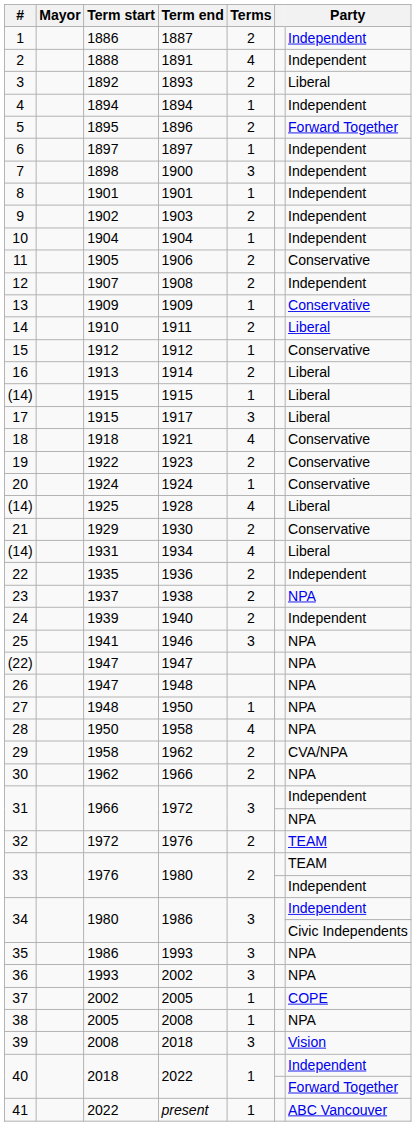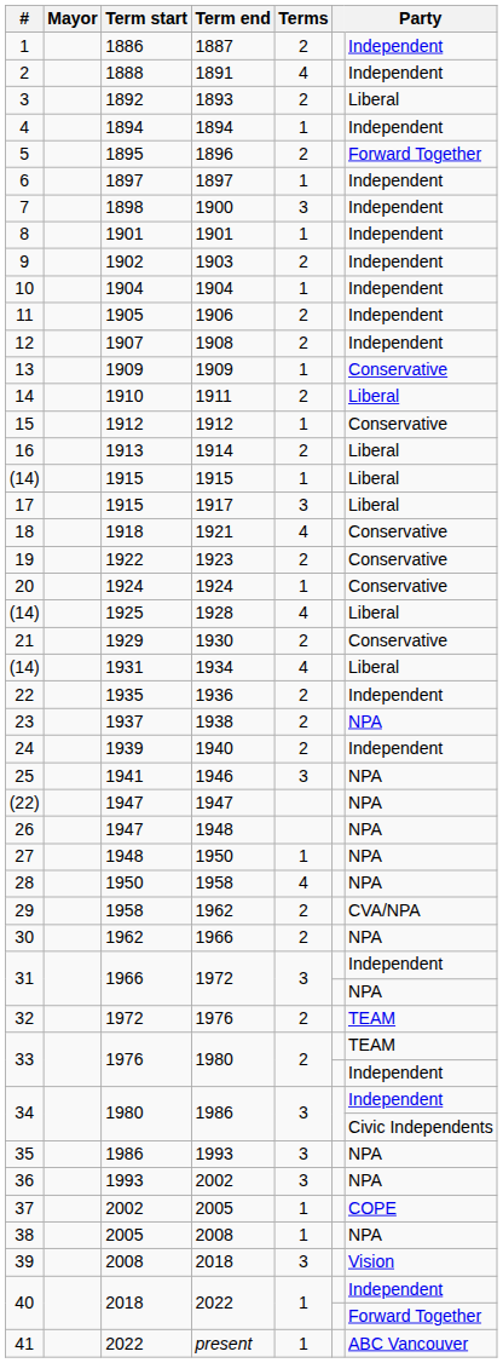 <table class="wikitable sortable">
 <tr>
 <th align=center>#</th>
 <th>Mayor</th>
 <th>Term start</th>
 <th>Term end</th>
 <th>Terms</th>
 <th class=unsortable> </th>
 <th style="border-left-style:hidden;padding:0.1em 0em">Party</th>
 </tr>
 <tr>
 <td style="text-align: center;">1</td>
 <td></td>
 <td>1886</td>
 <td>1887</td>
 <td style="text-align: center;">2</td>
 <td bgcolor=></td>
 <td><a href='#'>Independent</a></td>
 </tr>
 <tr>
 <td style="text-align: center;">2</td>
 <td></td>
 <td>1888</td>
 <td>1891</td>
 <td style="text-align: center;">4</td>
 <td bgcolor=></td>
 <td>Independent</td>
 </tr>
 <tr>
 <td style="text-align: center;">3</td>
 <td></td>
 <td>1892</td>
 <td>1893</td>
 <td style="text-align: center;">2</td>
 <td bgcolor=></td>
 <td>Liberal</td>
 </tr>
 <tr>
 <td style="text-align: center;">4</td>
 <td></td>
 <td>1894</td>
 <td>1894</td>
 <td style="text-align: center;">1</td>
 <td bgcolor=></td>
 <td>Independent</td>
 </tr>
 <tr>
 <td style="text-align: center;">5</td>
 <td></td>
 <td>1895</td>
 <td>1896</td>
 <td style="text-align: center;">2</td>
 <td bgcolor=></td>
 <td><a href='#'>Forward Together</a> </td>
 </tr>
 <tr>
 <td style="text-align: center;">6</td>
 <td></td>
 <td>1897</td>
 <td>1897</td>
 <td style="text-align: center;">1</td>
 <td bgcolor=></td>
 <td>Independent</td>
 </tr>
 <tr>
 <td style="text-align: center;">7</td>
 <td></td>
 <td>1898</td>
 <td>1900</td>
 <td style="text-align: center;">3</td>
 <td bgcolor=></td>
 <td>Independent</td>
 </tr>
 <tr>
 <td style="text-align: center;">8</td>
 <td></td>
 <td>1901</td>
 <td>1901</td>
 <td style="text-align: center;">1</td>
 <td bgcolor=></td>
 <td>Independent</td>
 </tr>
 <tr>
 <td style="text-align: center;">9</td>
 <td></td>
 <td>1902</td>
 <td>1903</td>
 <td style="text-align: center;">2</td>
 <td bgcolor=></td>
 <td>Independent</td>
 </tr>
 <tr>
 <td style="text-align: center;">10</td>
 <td></td>
 <td>1904</td>
 <td>1904</td>
 <td style="text-align: center;">1</td>
 <td bgcolor=></td>
 <td>Independent</td>
 </tr>
 <tr>
 <td style="text-align: center;">11</td>
 <td></td>
 <td>1905</td>
 <td>1906</td>
 <td style="text-align: center;">2</td>
 <td bgcolor=></td>
-<td>Conservative</td>
+<td>Independent</td>
 </tr>
 <tr>
 <td style="text-align: center;">12</td>
 <td></td>
 <td>1907</td>
 <td>1908</td>
 <td style="text-align: center;">2</td>
 <td bgcolor=></td>
 <td>Independent</td>
 </tr>
 <tr>
 <td style="text-align: center;">13</td>
 <td></td>
 <td>1909</td>
 <td>1909</td>
 <td style="text-align: center;">1</td>
 <td bgcolor=></td>
 <td><a href='#'>Conservative</a></td>
 </tr>
 <tr>
 <td style="text-align: center;">14</td>
 <td></td>
 <td>1910</td>
 <td>1911</td>
 <td style="text-align: center;">2</td>
 <td bgcolor=></td>
 <td><a href='#'>Liberal</a></td>
 </tr>
 <tr>
 <td style="text-align: center;">15</td>
 <td></td>
 <td>1912</td>
 <td>1912</td>
 <td style="text-align: center;">1</td>
 <td bgcolor=></td>
 <td>Conservative</td>
 </tr>
 <tr>
 <td style="text-align: center;">16</td>
 <td></td>
 <td>1913</td>
 <td>1914</td>
 <td style="text-align: center;">2</td>
 <td bgcolor=></td>
 <td>Liberal</td>
 </tr>
 <tr>
 <td style="text-align: center;"  data-sort-value="14">(14)</td>
 <td></td>
 <td>1915</td>
 <td>1915</td>
 <td style="text-align: center;">1</td>
 <td bgcolor=></td>
 <td>Liberal</td>
 </tr>
 <tr>
 <td style="text-align: center;">17</td>
 <td></td>
 <td>1915</td>
 <td>1917</td>
 <td style="text-align: center;">3</td>
 <td bgcolor=></td>
 <td>Liberal</td>
 </tr>
 <tr>
 <td style="text-align: center;">18</td>
 <td></td>
 <td>1918</td>
 <td>1921</td>
 <td style="text-align: center;">4</td>
 <td bgcolor=></td>
 <td>Conservative</td>
 </tr>
 <tr>
 <td style="text-align: center;">19</td>
 <td></td>
 <td>1922</td>
 <td>1923</td>
 <td style="text-align: center;">2</td>
 <td bgcolor=></td>
 <td>Conservative</td>
 </tr>
 <tr>
 <td style="text-align: center;">20</td>
 <td></td>
 <td>1924</td>
 <td>1924</td>
 <td style="text-align: center;">1</td>
 <td bgcolor=></td>
 <td>Conservative</td>
 </tr>
 <tr>
 <td style="text-align: center;" data-sort-value="14">(14)</td>
 <td></td>
 <td>1925</td>
 <td>1928</td>
 <td style="text-align: center;">4</td>
 <td bgcolor=></td>
 <td>Liberal</td>
 </tr>
 <tr>
 <td style="text-align: center;">21</td>
 <td></td>
 <td>1929</td>
 <td>1930</td>
 <td style="text-align: center;">2</td>
 <td bgcolor=></td>
 <td>Conservative</td>
 </tr>
 <tr>
 <td style="text-align: center;" data-sort-value="14">(14)</td>
 <td></td>
 <td>1931</td>
 <td>1934</td>
 <td style="text-align: center;">4</td>
 <td bgcolor=></td>
 <td>Liberal</td>
 </tr>
 <tr>
 <td style="text-align: center;">22</td>
 <td></td>
 <td>1935</td>
 <td>1936</td>
 <td style="text-align: center;">2</td>
 <td bgcolor=></td>
 <td>Independent</td>
 </tr>
 <tr>
 <td style="text-align: center;">23</td>
 <td></td>
 <td>1937</td>
 <td>1938</td>
 <td style="text-align: center;">2</td>
 <td bgcolor=></td>
 <td><a href='#'>NPA</a></td>
 </tr>
 <tr>
 <td style="text-align: center;">24</td>
 <td></td>
 <td>1939</td>
 <td>1940</td>
 <td style="text-align: center;">2</td>
 <td bgcolor=></td>
 <td>Independent</td>
 </tr>
 <tr>
 <td style="text-align: center;">25</td>
 <td></td>
 <td>1941</td>
 <td>1946</td>
 <td style="text-align: center;">3</td>
 <td bgcolor=></td>
 <td>NPA</td>
 </tr>
 <tr>
 <td style="text-align: center;" data-sort-value="22">(22)</td>
 <td></td>
 <td>1947</td>
 <td>1947</td>
 <td style="text-align: center;" data-sort-value="0.5"></td>
 <td bgcolor=></td>
 <td>NPA</td>
 </tr>
 <tr>
 <td style="text-align: center;">26</td>
 <td></td>
 <td>1947</td>
 <td>1948</td>
 <td style="text-align: center;" data-sort-value="1.5"></td>
 <td bgcolor=></td>
 <td>NPA</td>
 </tr>
 <tr>
 <td style="text-align: center;">27</td>
 <td></td>
 <td>1948</td>
 <td>1950</td>
 <td style="text-align: center;">1</td>
 <td bgcolor=></td>
 <td>NPA</td>
 </tr>
 <tr>
 <td style="text-align: center;">28</td>
 <td></td>
 <td>1950</td>
 <td>1958</td>
 <td style="text-align: center;">4</td>
 <td bgcolor=></td>
 <td>NPA</td>
 </tr>
 <tr>
 <td style="text-align: center;">29</td>
 <td></td>
 <td>1958</td>
 <td>1962</td>
 <td style="text-align: center;">2</td>
 <td bgcolor=></td>
 <td>CVA/NPA</td>
 </tr>
 <tr>
 <td style="text-align: center;">30</td>
 <td></td>
 <td>1962</td>
 <td>1966</td>
 <td style="text-align: center;">2</td>
 <td bgcolor=></td>
 <td>NPA</td>
 </tr>
 <tr>
 <td rowspan="2" style="text-align: center;">31</td>
 <td rowspan="2"></td>
 <td rowspan="2">1966</td>
 <td rowspan="2">1972</td>
 <td rowspan="2" style="text-align: center;">3</td>
 <td bgcolor=></td>
 <td>Independent</td>
 </tr>
 <tr>
 <td bgcolor=></td>
 <td>NPA </td>
 </tr>
 <tr>
 <td style="text-align: center;">32</td>
 <td></td>
 <td>1972</td>
 <td>1976</td>
 <td style="text-align: center;">2</td>
 <td bgcolor=></td>
 <td><a href='#'>TEAM</a></td>
 </tr>
 <tr>
 <td rowspan="2" style="text-align: center;">33</td>
 <td rowspan="2"></td>
 <td rowspan="2">1976</td>
 <td rowspan="2">1980</td>
 <td rowspan="2" style="text-align: center;">2</td>
 <td bgcolor=></td>
 <td>TEAM </td>
 </tr>
 <tr>
 <td bgcolor=></td>
 <td>Independent </td>
 </tr>
 <tr>
 <td rowspan="2" style="text-align: center;">34</td>
 <td rowspan="2"></td>
 <td rowspan="2">1980</td>
 <td rowspan="2">1986</td>
 <td rowspan="2" style="text-align: center;">3</td>
 <td rowspan="2" bgcolor=></td>
 <td><a href='#'>Independent</a> </td>
 </tr>
 <tr>
 <td>Civic Independents </td>
 </tr>
 <tr>
 <td style="text-align: center;">35</td>
 <td></td>
 <td>1986</td>
 <td>1993</td>
 <td style="text-align: center;">3</td>
 <td bgcolor=></td>
 <td>NPA</td>
 </tr>
 <tr>
 <td style="text-align: center;">36</td>
 <td></td>
 <td>1993</td>
 <td>2002</td>
 <td style="text-align: center;">3</td>
 <td bgcolor=></td>
 <td>NPA</td>
 </tr>
 <tr>
 <td style="text-align: center;">37</td>
 <td></td>
 <td>2002</td>
 <td>2005</td>
 <td style="text-align: center;">1</td>
 <td bgcolor=></td>
 <td><a href='#'>COPE</a></td>
 </tr>
 <tr>
 <td style="text-align: center;">38</td>
 <td></td>
 <td>2005</td>
 <td>2008</td>
 <td style="text-align: center;">1</td>
 <td bgcolor=></td>
 <td>NPA</td>
 </tr>
 <tr>
 <td style="text-align: center;">39</td>
 <td></td>
 <td>2008</td>
 <td>2018</td>
 <td style="text-align: center;" data-sort-value="3">3</td>
 <td bgcolor=></td>
 <td><a href='#'>Vision</a></td>
 </tr>
 <tr>
 <td rowspan="2" style="text-align: center;">40</td>
 <td rowspan="2"></td>
 <td rowspan="2">2018</td>
 <td rowspan="2">2022</td>
 <td rowspan="2" style="text-align: center;">1</td>
 <td bgcolor=></td>
 <td><a href='#'>Independent</a> </td>
 </tr>
 <tr>
 <td bgcolor=></td>
 <td><a href='#'>Forward Together</a> </td>
 </tr>
 <tr>
 <td style="text-align: center;">41</td>
 <td></td>
 <td>2022</td>
 <td><em>present</em></td>
 <td style="text-align: center;">1</td>
 <td bgcolor=></td>
 <td><a href='#'>ABC Vancouver</a></td>
 </tr>
 </table>
